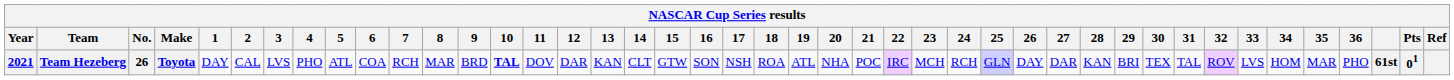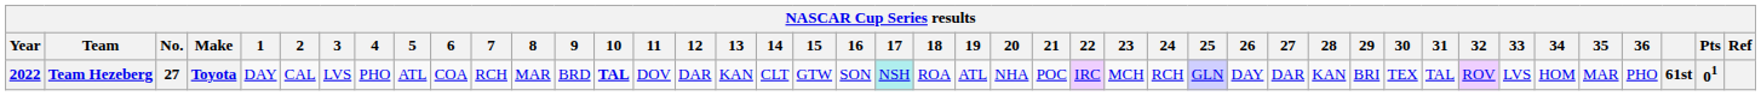 <table class="wikitable" style="text-align:center; font-size:75%">
 <tr>
 <th colspan=43><a href='#'>NASCAR Cup Series</a> results</th>
 </tr>
 <tr>
 <th>Year</th>
 <th>Team</th>
 <th>No.</th>
 <th>Make</th>
 <th>1</th>
 <th>2</th>
 <th>3</th>
 <th>4</th>
 <th>5</th>
 <th>6</th>
 <th>7</th>
 <th>8</th>
 <th>9</th>
 <th>10</th>
 <th>11</th>
 <th>12</th>
 <th>13</th>
 <th>14</th>
 <th>15</th>
 <th>16</th>
 <th>17</th>
 <th>18</th>
 <th>19</th>
 <th>20</th>
 <th>21</th>
 <th>22</th>
 <th>23</th>
 <th>24</th>
 <th>25</th>
 <th>26</th>
 <th>27</th>
 <th>28</th>
 <th>29</th>
 <th>30</th>
 <th>31</th>
 <th>32</th>
 <th>33</th>
 <th>34</th>
 <th>35</th>
 <th>36</th>
 <th></th>
 <th>Pts</th>
 <th>Ref</th>
 </tr>
 <tr>
-<th><a href='#'>2021</a></th>
+<th><a href='#'>2022</a></th>
 <th nowrap><a href='#'>Team Hezeberg</a></th>
-<th>26</th>
+<th>27</th>
 <th><a href='#'>Toyota</a></th>
 <td><a href='#'>DAY</a></td>
 <td><a href='#'>CAL</a></td>
 <td><a href='#'>LVS</a></td>
 <td><a href='#'>PHO</a></td>
 <td><a href='#'>ATL</a></td>
 <td><a href='#'>COA</a></td>
 <td><a href='#'>RCH</a></td>
 <td><a href='#'>MAR</a></td>
 <td><a href='#'>BRD</a></td>
 <td><strong><a href='#'>TAL</a></strong></td>
 <td><a href='#'>DOV</a></td>
 <td><a href='#'>DAR</a></td>
 <td><a href='#'>KAN</a></td>
 <td><a href='#'>CLT</a></td>
 <td><a href='#'>GTW</a></td>
 <td><a href='#'>SON</a></td>
-<td><a href='#'>NSH</a></td>
+<td style="background: paleturquoise;"><a href='#'>NSH</a></td>
 <td><a href='#'>ROA</a></td>
 <td><a href='#'>ATL</a></td>
 <td><a href='#'>NHA</a></td>
 <td><a href='#'>POC</a></td>
 <td style="background:#efcfff;"><a href='#'>IRC</a><br></td>
 <td><a href='#'>MCH</a></td>
 <td><a href='#'>RCH</a></td>
 <td style="background:#cfcfff;"><a href='#'>GLN</a><br></td>
 <td><a href='#'>DAY</a></td>
 <td><a href='#'>DAR</a></td>
 <td><a href='#'>KAN</a></td>
 <td><a href='#'>BRI</a></td>
 <td><a href='#'>TEX</a></td>
 <td><a href='#'>TAL</a></td>
 <td style="background:#EFCFFF;"><a href='#'>ROV</a><br></td>
 <td><a href='#'>LVS</a></td>
 <td><a href='#'>HOM</a></td>
 <td><a href='#'>MAR</a></td>
 <td><a href='#'>PHO</a></td>
 <th>61st</th>
 <th>0<sup>1</sup></th>
 <th></th>
 </tr>
 </table>
